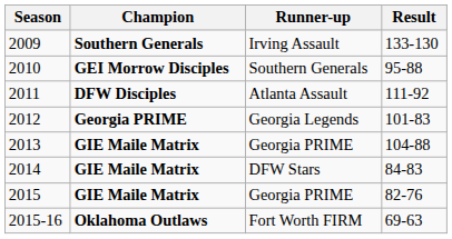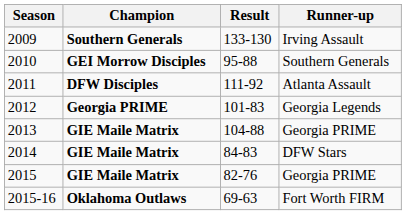 <table class="wikitable" width=50%>
 <tr bgcolor="#efefef">
 <th>Season</th>
 <th>Champion</th>
+<th>Result</th>
 <th>Runner-up</th>
-<th>Result</th>
 </tr>
 <tr>
 <td>2009</td>
 <td><strong>Southern Generals</strong></td>
+<td>133-130</td>
 <td>Irving Assault</td>
-<td>133-130</td>
 </tr>
 <tr>
 <td>2010</td>
 <td><strong>GEI Morrow Disciples</strong></td>
+<td>95-88</td>
 <td>Southern Generals</td>
-<td>95-88</td>
 </tr>
 <tr>
 <td>2011</td>
 <td><strong>DFW Disciples</strong></td>
+<td>111-92</td>
 <td>Atlanta Assault</td>
-<td>111-92</td>
 </tr>
 <tr>
 <td>2012</td>
 <td><strong>Georgia PRIME</strong></td>
+<td>101-83</td>
 <td>Georgia Legends</td>
-<td>101-83</td>
 </tr>
 <tr>
 <td>2013</td>
 <td><strong>GIE Maile Matrix</strong></td>
+<td>104-88</td>
 <td>Georgia PRIME</td>
-<td>104-88</td>
 </tr>
 <tr>
 <td>2014</td>
 <td><strong>GIE Maile Matrix</strong></td>
+<td>84-83</td>
 <td>DFW Stars</td>
-<td>84-83</td>
 </tr>
 <tr>
 <td>2015</td>
 <td><strong>GIE Maile Matrix</strong></td>
+<td>82-76</td>
 <td>Georgia PRIME</td>
-<td>82-76</td>
 </tr>
 <tr>
 <td>2015-16</td>
 <td><strong>Oklahoma Outlaws</strong></td>
+<td>69-63</td>
 <td>Fort Worth FIRM</td>
-<td>69-63</td>
 </tr>
 </table>
